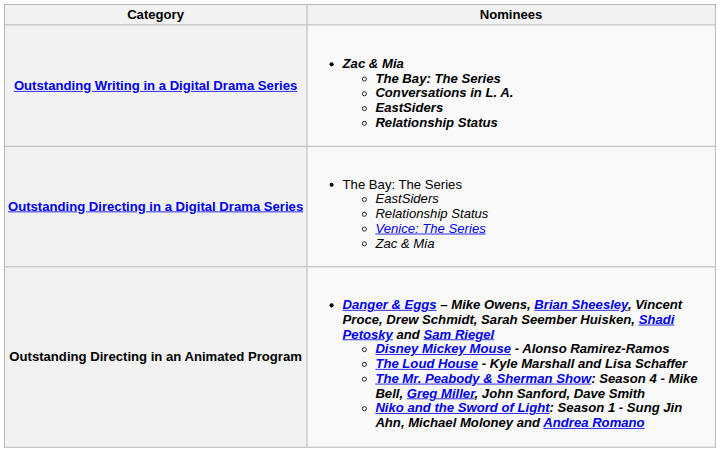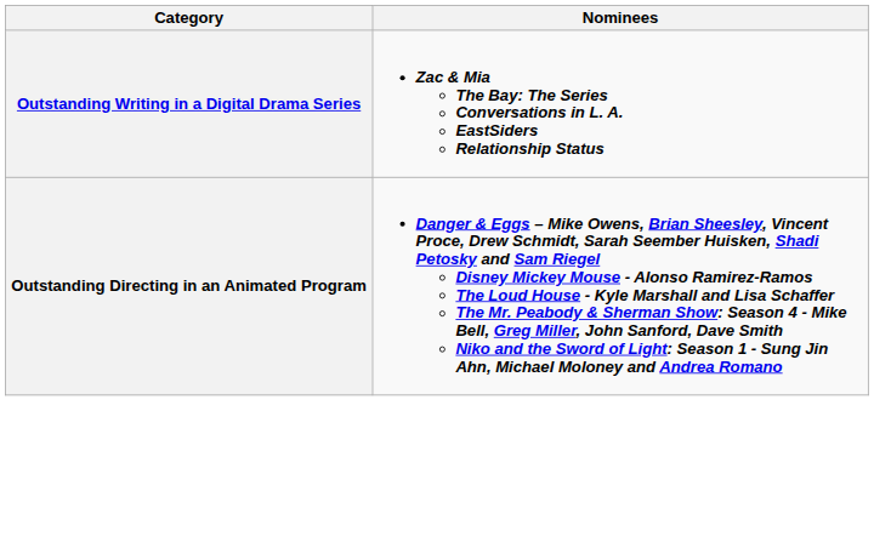 <table class="wikitable sortable">
 <tr>
 <th scope="col" width="37%">Category</th>
 <th scope="col" width="50%">Nominees</th>
 </tr>
 <tr>
 <th scope="row"><a href='#'>Outstanding Writing in a Digital Drama Series</a></th>
 <td><br><ul><li><strong><em>Zac & Mia<em> <strong><ul><li></em>The Bay: The Series<em> </li><li></em>Conversations in L. A.<em> </li><li></em>EastSiders<em> </li><li></em>Relationship Status<em> </li></ul></li></ul></td>
 </tr>
 <tr>
-<th scope="row"><a href='#'>Outstanding Directing in a Digital Drama Series</a></th>
-<td><br><ul><li></em></strong>The Bay: The Series</em> </strong><ul><li><em>EastSiders</em> </li><li><em>Relationship Status</em> </li><li><em><a href='#'>Venice: The Series</a></em> </li><li><em>Zac & Mia</em> </li></ul></li></ul></td>
-</tr>
-<tr>
 <th scope="row">Outstanding Directing in an Animated Program</th>
 <td><br><ul><li><strong><em><a href='#'>Danger & Eggs</a><em> – Mike Owens, <a href='#'>Brian Sheesley</a>, Vincent Proce, Drew Schmidt, Sarah Seember Huisken, <a href='#'>Shadi Petosky</a> and <a href='#'>Sam Riegel</a> <strong><ul><li></em><a href='#'>Disney Mickey Mouse</a><em> - Alonso Ramirez-Ramos </li><li></em><a href='#'>The Loud House</a><em> -  Kyle Marshall and Lisa Schaffer </li><li></em><a href='#'>The Mr. Peabody & Sherman Show</a>: Season 4<em> -  Mike Bell, <a href='#'>Greg Miller</a>, John Sanford, Dave Smith </li><li></em><a href='#'>Niko and the Sword of Light</a>: Season 1<em> - Sung Jin Ahn, Michael Moloney and <a href='#'>Andrea Romano</a> </li></ul></li></ul></td>
 </tr>
 </table>
